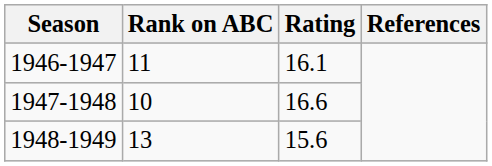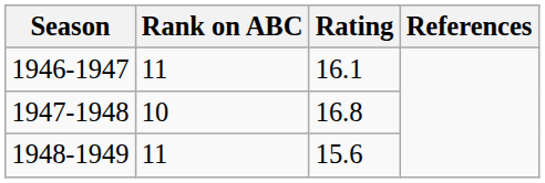 <table class="wikitable">
 <tr>
 <th>Season</th>
 <th>Rank on ABC</th>
 <th>Rating</th>
 <th>References</th>
 </tr>
 <tr>
 <td>1946-1947</td>
 <td>11</td>
 <td>16.1</td>
 <td rowspan= "3"></td>
 </tr>
 <tr>
 <td>1947-1948</td>
 <td>10</td>
-<td>16.6</td>
+<td>16.8</td>
 </tr>
 <tr>
 <td>1948-1949</td>
-<td>13</td>
+<td>11</td>
 <td>15.6</td>
 </tr>
 </table>
